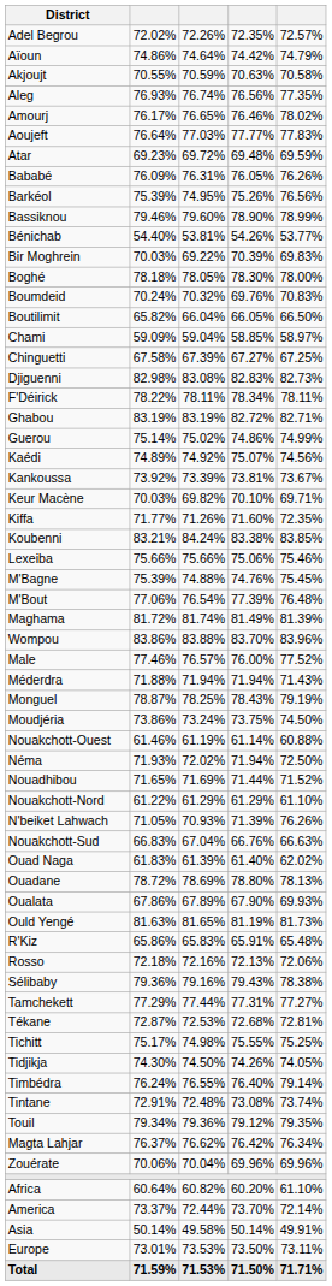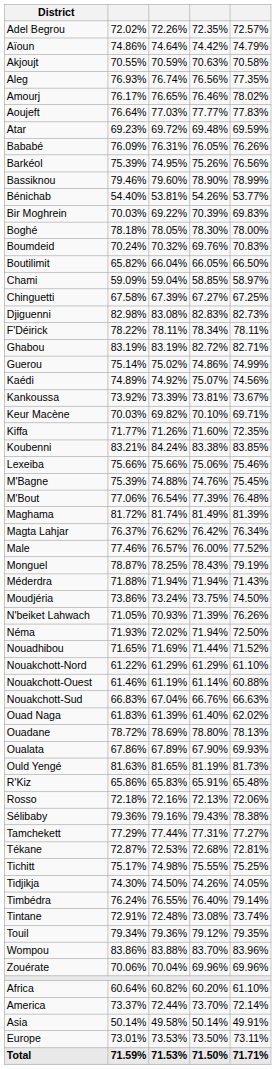 <table class="wikitable sortable collapsible collapsed" style="text-align:right;">
 <tr>
 <th width="150">District</th>
 <th width="50"></th>
 <th width="50"></th>
 <th width="50"></th>
 <th width="50"></th>
 </tr>
 <tr>
 <td style="text-align:left">Adel Begrou</td>
 <td>72.02%</td>
 <td>72.26%</td>
 <td>72.35%</td>
 <td>72.57%</td>
 </tr>
 <tr>
 <td style="text-align:left">Aïoun</td>
 <td>74.86%</td>
 <td>74.64%</td>
 <td>74.42%</td>
 <td>74.79%</td>
 </tr>
 <tr>
 <td style="text-align:left">Akjoujt</td>
 <td>70.55%</td>
 <td>70.59%</td>
 <td>70.63%</td>
 <td>70.58%</td>
 </tr>
 <tr>
 <td style="text-align:left">Aleg</td>
 <td>76.93%</td>
 <td>76.74%</td>
 <td>76.56%</td>
 <td>77.35%</td>
 </tr>
 <tr>
 <td style="text-align:left">Amourj</td>
 <td>76.17%</td>
 <td>76.65%</td>
 <td>76.46%</td>
 <td>78.02%</td>
 </tr>
 <tr>
 <td style="text-align:left">Aoujeft</td>
 <td>76.64%</td>
 <td>77.03%</td>
 <td>77.77%</td>
 <td>77.83%</td>
 </tr>
 <tr>
 <td style="text-align:left">Atar</td>
 <td>69.23%</td>
 <td>69.72%</td>
 <td>69.48%</td>
 <td>69.59%</td>
 </tr>
 <tr>
 <td style="text-align:left">Bababé</td>
 <td>76.09%</td>
 <td>76.31%</td>
 <td>76.05%</td>
 <td>76.26%</td>
 </tr>
 <tr>
 <td style="text-align:left">Barkéol</td>
 <td>75.39%</td>
 <td>74.95%</td>
 <td>75.26%</td>
 <td>76.56%</td>
 </tr>
 <tr>
 <td style="text-align:left">Bassiknou</td>
 <td>79.46%</td>
 <td>79.60%</td>
 <td>78.90%</td>
 <td>78.99%</td>
 </tr>
 <tr>
 <td style="text-align:left">Bénichab</td>
 <td>54.40%</td>
 <td>53.81%</td>
 <td>54.26%</td>
 <td>53.77%</td>
 </tr>
 <tr>
 <td style="text-align:left">Bir Moghrein</td>
 <td>70.03%</td>
 <td>69.22%</td>
 <td>70.39%</td>
 <td>69.83%</td>
 </tr>
 <tr>
 <td style="text-align:left">Boghé</td>
 <td>78.18%</td>
 <td>78.05%</td>
 <td>78.30%</td>
 <td>78.00%</td>
 </tr>
 <tr>
 <td style="text-align:left">Boumdeid</td>
 <td>70.24%</td>
 <td>70.32%</td>
 <td>69.76%</td>
 <td>70.83%</td>
 </tr>
 <tr>
 <td style="text-align:left">Boutilimit</td>
 <td>65.82%</td>
 <td>66.04%</td>
 <td>66.05%</td>
 <td>66.50%</td>
 </tr>
 <tr>
 <td style="text-align:left">Chami</td>
 <td>59.09%</td>
 <td>59.04%</td>
 <td>58.85%</td>
 <td>58.97%</td>
 </tr>
 <tr>
 <td style="text-align:left">Chinguetti</td>
 <td>67.58%</td>
 <td>67.39%</td>
 <td>67.27%</td>
 <td>67.25%</td>
 </tr>
 <tr>
 <td style="text-align:left">Djiguenni</td>
 <td>82.98%</td>
 <td>83.08%</td>
 <td>82.83%</td>
 <td>82.73%</td>
 </tr>
 <tr>
 <td style="text-align:left">F'Déirick</td>
 <td>78.22%</td>
 <td>78.11%</td>
 <td>78.34%</td>
 <td>78.11%</td>
 </tr>
 <tr>
 <td style="text-align:left">Ghabou</td>
 <td>83.19%</td>
 <td>83.19%</td>
 <td>82.72%</td>
 <td>82.71%</td>
 </tr>
 <tr>
 <td style="text-align:left">Guerou</td>
 <td>75.14%</td>
 <td>75.02%</td>
 <td>74.86%</td>
 <td>74.99%</td>
 </tr>
 <tr>
 <td style="text-align:left">Kaédi</td>
 <td>74.89%</td>
 <td>74.92%</td>
 <td>75.07%</td>
 <td>74.56%</td>
 </tr>
 <tr>
 <td style="text-align:left">Kankoussa</td>
 <td>73.92%</td>
 <td>73.39%</td>
 <td>73.81%</td>
 <td>73.67%</td>
 </tr>
 <tr>
 <td style="text-align:left">Keur Macène</td>
 <td>70.03%</td>
 <td>69.82%</td>
 <td>70.10%</td>
 <td>69.71%</td>
 </tr>
 <tr>
 <td style="text-align:left">Kiffa</td>
 <td>71.77%</td>
 <td>71.26%</td>
 <td>71.60%</td>
 <td>72.35%</td>
 </tr>
 <tr>
 <td style="text-align:left">Koubenni</td>
 <td>83.21%</td>
 <td>84.24%</td>
 <td>83.38%</td>
 <td>83.85%</td>
 </tr>
 <tr>
 <td style="text-align:left">Lexeiba</td>
 <td>75.66%</td>
 <td>75.66%</td>
 <td>75.06%</td>
 <td>75.46%</td>
 </tr>
 <tr>
 <td style="text-align:left">M'Bagne</td>
 <td>75.39%</td>
 <td>74.88%</td>
 <td>74.76%</td>
 <td>75.45%</td>
 </tr>
 <tr>
 <td style="text-align:left">M'Bout</td>
 <td>77.06%</td>
 <td>76.54%</td>
 <td>77.39%</td>
 <td>76.48%</td>
 </tr>
 <tr>
 <td style="text-align:left">Maghama</td>
 <td>81.72%</td>
 <td>81.74%</td>
 <td>81.49%</td>
 <td>81.39%</td>
 </tr>
 <tr>
-<td style="text-align:left">Wompou</td>
-<td>83.86%</td>
-<td>83.88%</td>
-<td>83.70%</td>
-<td>83.96%</td>
+<td style="text-align:left">Magta Lahjar</td>
+<td>76.37%</td>
+<td>76.62%</td>
+<td>76.42%</td>
+<td>76.34%</td>
 </tr>
 <tr>
 <td style="text-align:left">Male</td>
 <td>77.46%</td>
 <td>76.57%</td>
 <td>76.00%</td>
 <td>77.52%</td>
 </tr>
 <tr>
+<td style="text-align:left">Monguel</td>
+<td>78.87%</td>
+<td>78.25%</td>
+<td>78.43%</td>
+<td>79.19%</td>
+</tr>
+<tr>
 <td style="text-align:left">Méderdra</td>
 <td>71.88%</td>
 <td>71.94%</td>
 <td>71.94%</td>
 <td>71.43%</td>
-</tr>
-<tr>
-<td style="text-align:left">Monguel</td>
-<td>78.87%</td>
-<td>78.25%</td>
-<td>78.43%</td>
-<td>79.19%</td>
 </tr>
 <tr>
 <td style="text-align:left">Moudjéria</td>
 <td>73.86%</td>
 <td>73.24%</td>
 <td>73.75%</td>
 <td>74.50%</td>
 </tr>
 <tr>
-<td style="text-align:left">Nouakchott-Ouest</td>
-<td>61.46%</td>
-<td>61.19%</td>
-<td>61.14%</td>
-<td>60.88%</td>
+<td style="text-align:left">N'beiket Lahwach</td>
+<td>71.05%</td>
+<td>70.93%</td>
+<td>71.39%</td>
+<td>76.26%</td>
 </tr>
 <tr>
 <td style="text-align:left">Néma</td>
 <td>71.93%</td>
 <td>72.02%</td>
 <td>71.94%</td>
 <td>72.50%</td>
 </tr>
 <tr>
 <td style="text-align:left">Nouadhibou</td>
 <td>71.65%</td>
 <td>71.69%</td>
 <td>71.44%</td>
 <td>71.52%</td>
 </tr>
 <tr>
 <td style="text-align:left">Nouakchott-Nord</td>
 <td>61.22%</td>
 <td>61.29%</td>
 <td>61.29%</td>
 <td>61.10%</td>
 </tr>
 <tr>
-<td style="text-align:left">N'beiket Lahwach</td>
-<td>71.05%</td>
-<td>70.93%</td>
-<td>71.39%</td>
-<td>76.26%</td>
+<td style="text-align:left">Nouakchott-Ouest</td>
+<td>61.46%</td>
+<td>61.19%</td>
+<td>61.14%</td>
+<td>60.88%</td>
 </tr>
 <tr>
 <td style="text-align:left">Nouakchott-Sud</td>
 <td>66.83%</td>
 <td>67.04%</td>
 <td>66.76%</td>
 <td>66.63%</td>
 </tr>
 <tr>
 <td style="text-align:left">Ouad Naga</td>
 <td>61.83%</td>
 <td>61.39%</td>
 <td>61.40%</td>
 <td>62.02%</td>
 </tr>
 <tr>
 <td style="text-align:left">Ouadane</td>
 <td>78.72%</td>
 <td>78.69%</td>
 <td>78.80%</td>
 <td>78.13%</td>
 </tr>
 <tr>
 <td style="text-align:left">Oualata</td>
 <td>67.86%</td>
 <td>67.89%</td>
 <td>67.90%</td>
 <td>69.93%</td>
 </tr>
 <tr>
 <td style="text-align:left">Ould Yengé</td>
 <td>81.63%</td>
 <td>81.65%</td>
 <td>81.19%</td>
 <td>81.73%</td>
 </tr>
 <tr>
 <td style="text-align:left">R'Kiz</td>
 <td>65.86%</td>
 <td>65.83%</td>
 <td>65.91%</td>
 <td>65.48%</td>
 </tr>
 <tr>
 <td style="text-align:left">Rosso</td>
 <td>72.18%</td>
 <td>72.16%</td>
 <td>72.13%</td>
 <td>72.06%</td>
 </tr>
 <tr>
 <td style="text-align:left">Sélibaby</td>
 <td>79.36%</td>
 <td>79.16%</td>
 <td>79.43%</td>
 <td>78.38%</td>
 </tr>
 <tr>
 <td style="text-align:left">Tamchekett</td>
 <td>77.29%</td>
 <td>77.44%</td>
 <td>77.31%</td>
 <td>77.27%</td>
 </tr>
 <tr>
 <td style="text-align:left">Tékane</td>
 <td>72.87%</td>
 <td>72.53%</td>
 <td>72.68%</td>
 <td>72.81%</td>
 </tr>
 <tr>
 <td style="text-align:left">Tichitt</td>
 <td>75.17%</td>
 <td>74.98%</td>
 <td>75.55%</td>
 <td>75.25%</td>
 </tr>
 <tr>
 <td style="text-align:left">Tidjikja</td>
 <td>74.30%</td>
 <td>74.50%</td>
 <td>74.26%</td>
 <td>74.05%</td>
 </tr>
 <tr>
 <td style="text-align:left">Timbédra</td>
 <td>76.24%</td>
 <td>76.55%</td>
 <td>76.40%</td>
 <td>79.14%</td>
 </tr>
 <tr>
 <td style="text-align:left">Tintane</td>
 <td>72.91%</td>
 <td>72.48%</td>
 <td>73.08%</td>
 <td>73.74%</td>
 </tr>
 <tr>
 <td style="text-align:left">Touil</td>
 <td>79.34%</td>
 <td>79.36%</td>
 <td>79.12%</td>
 <td>79.35%</td>
 </tr>
 <tr>
-<td style="text-align:left">Magta Lahjar</td>
-<td>76.37%</td>
-<td>76.62%</td>
-<td>76.42%</td>
-<td>76.34%</td>
+<td style="text-align:left">Wompou</td>
+<td>83.86%</td>
+<td>83.88%</td>
+<td>83.70%</td>
+<td>83.96%</td>
 </tr>
 <tr>
 <td style="text-align:left">Zouérate</td>
 <td>70.06%</td>
 <td>70.04%</td>
 <td>69.96%</td>
 <td>69.96%</td>
 </tr>
 <tr>
 <td colspan="5" style="background:#E9E9E9;"></td>
 </tr>
 <tr>
 <td style="text-align:left">Africa</td>
 <td>60.64%</td>
 <td>60.82%</td>
 <td>60.20%</td>
 <td>61.10%</td>
 </tr>
 <tr>
 <td style="text-align:left">America</td>
 <td>73.37%</td>
 <td>72.44%</td>
 <td>73.70%</td>
 <td>72.14%</td>
 </tr>
 <tr>
 <td style="text-align:left">Asia</td>
 <td>50.14%</td>
 <td>49.58%</td>
 <td>50.14%</td>
 <td>49.91%</td>
 </tr>
 <tr>
 <td style="text-align:left">Europe</td>
 <td>73.01%</td>
 <td>73.53%</td>
 <td>73.50%</td>
 <td>73.11%</td>
 </tr>
 <tr>
 <td style="text-align:left;background:#E9E9E9;"><strong>Total</strong></td>
 <td style="background:#E9E9E9;"><strong>71.59%</strong></td>
 <td style="background:#E9E9E9;"><strong>71.53%</strong></td>
 <td style="background:#E9E9E9;"><strong>71.50%</strong></td>
 <td style="background:#E9E9E9;"><strong>71.71%</strong></td>
 </tr>
 </table>
